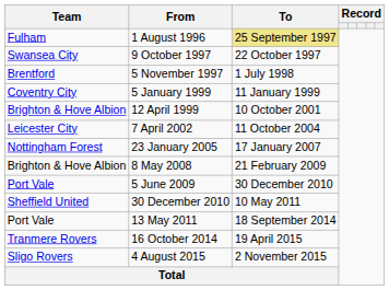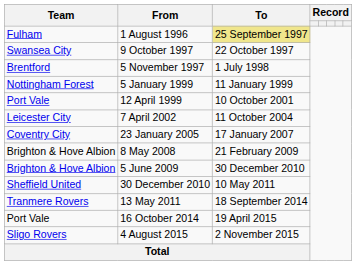 <table class=wikitable style="text-align: center">
 <tr>
 <th rowspan=2>Team</th>
 <th rowspan=2>From</th>
 <th rowspan=2>To</th>
 <th colspan=5>Record</th>
 </tr>
 <tr>
 <th></th>
 <th></th>
 <th></th>
 <th></th>
 <th></th>
 </tr>
 <tr>
 <td align=left><a href='#'>Fulham</a></td>
 <td align=left>1 August 1996</td>
 <td align=left style="background: khaki;">25 September 1997<br></td>
 </tr>
 <tr>
 <td align=left><a href='#'>Swansea City</a></td>
 <td align=left>9 October 1997</td>
 <td align=left>22 October 1997<br></td>
 </tr>
 <tr>
 <td align=left><a href='#'>Brentford</a></td>
 <td align=left>5 November 1997</td>
 <td align=left>1 July 1998<br></td>
 </tr>
 <tr>
-<td align=left><a href='#'>Coventry City</a></td>
+<td align=left><a href='#'>Nottingham Forest</a></td>
 <td align=left>5 January 1999</td>
 <td align=left>11 January 1999<br></td>
 </tr>
 <tr>
-<td align=left><a href='#'>Brighton & Hove Albion</a></td>
+<td align=left><a href='#'>Port Vale</a></td>
 <td align=left>12 April 1999</td>
 <td align=left>10 October 2001<br></td>
 </tr>
 <tr>
 <td align=left><a href='#'>Leicester City</a></td>
 <td align=left>7 April 2002</td>
 <td align=left>11 October 2004<br></td>
 </tr>
 <tr>
-<td align=left><a href='#'>Nottingham Forest</a></td>
+<td align=left><a href='#'>Coventry City</a></td>
 <td align=left>23 January 2005</td>
 <td align=left>17 January 2007<br></td>
 </tr>
 <tr>
 <td align=left>Brighton & Hove Albion</td>
 <td align=left>8 May 2008</td>
 <td align=left>21 February 2009<br></td>
 </tr>
 <tr>
-<td align=left><a href='#'>Port Vale</a></td>
+<td align=left><a href='#'>Brighton & Hove Albion</a></td>
 <td align=left>5 June 2009</td>
 <td align=left>30 December 2010<br></td>
 </tr>
 <tr>
 <td align=left><a href='#'>Sheffield United</a></td>
 <td align=left>30 December 2010</td>
 <td align=left>10 May 2011<br></td>
 </tr>
 <tr>
-<td align=left>Port Vale</td>
+<td align=left><a href='#'>Tranmere Rovers</a></td>
 <td align=left>13 May 2011</td>
 <td align=left>18 September 2014<br></td>
 </tr>
 <tr>
-<td align=left><a href='#'>Tranmere Rovers</a></td>
+<td align=left>Port Vale</td>
 <td align=left>16 October 2014</td>
 <td align=left>19 April 2015<br></td>
 </tr>
 <tr>
 <td align=left><a href='#'>Sligo Rovers</a></td>
 <td align=left>4 August 2015</td>
 <td align=left>2 November 2015<br></td>
 </tr>
 <tr>
 <th colspan=3>Total<br></th>
 </tr>
 </table>
